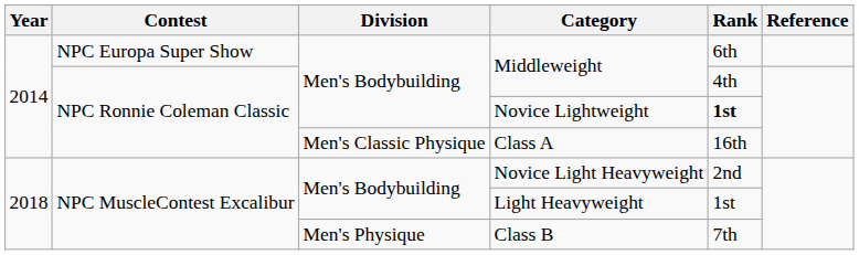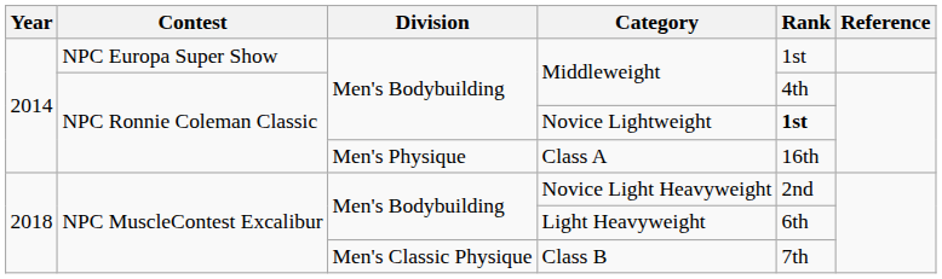 <table class="wikitable">
 <tr>
 <th>Year</th>
 <th>Contest</th>
 <th>Division</th>
 <th>Category</th>
 <th>Rank</th>
 <th>Reference</th>
 </tr>
 <tr>
 <td rowspan="4">2014</td>
 <td>NPC Europa Super Show</td>
 <td rowspan="3">Men's Bodybuilding</td>
 <td rowspan="2">Middleweight</td>
-<td>6th</td>
+<td>1st</td>
 <td></td>
 </tr>
 <tr>
 <td rowspan="3">NPC Ronnie Coleman Classic</td>
 <td>4th</td>
 <td rowspan="3"></td>
 </tr>
 <tr>
 <td>Novice Lightweight</td>
 <td><strong>1st</strong></td>
 </tr>
 <tr>
-<td>Men's Classic Physique</td>
+<td>Men's Physique</td>
 <td>Class A</td>
 <td>16th</td>
 </tr>
 <tr>
 <td rowspan="3">2018</td>
 <td rowspan="3">NPC MuscleContest Excalibur</td>
 <td rowspan="2">Men's Bodybuilding</td>
 <td>Novice Light Heavyweight</td>
 <td>2nd</td>
 <td rowspan="3"></td>
 </tr>
 <tr>
 <td>Light Heavyweight</td>
-<td>1st</td>
+<td>6th</td>
 </tr>
 <tr>
-<td>Men's Physique</td>
+<td>Men's Classic Physique</td>
 <td>Class B</td>
 <td>7th</td>
 </tr>
 </table>
